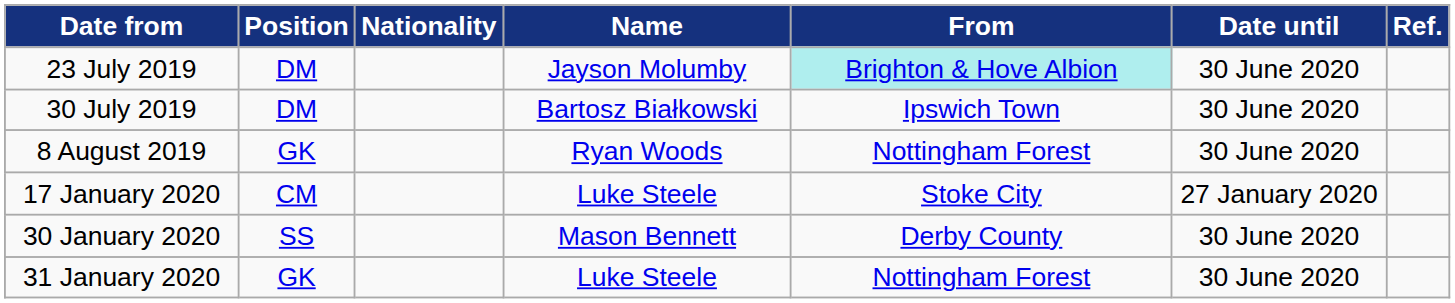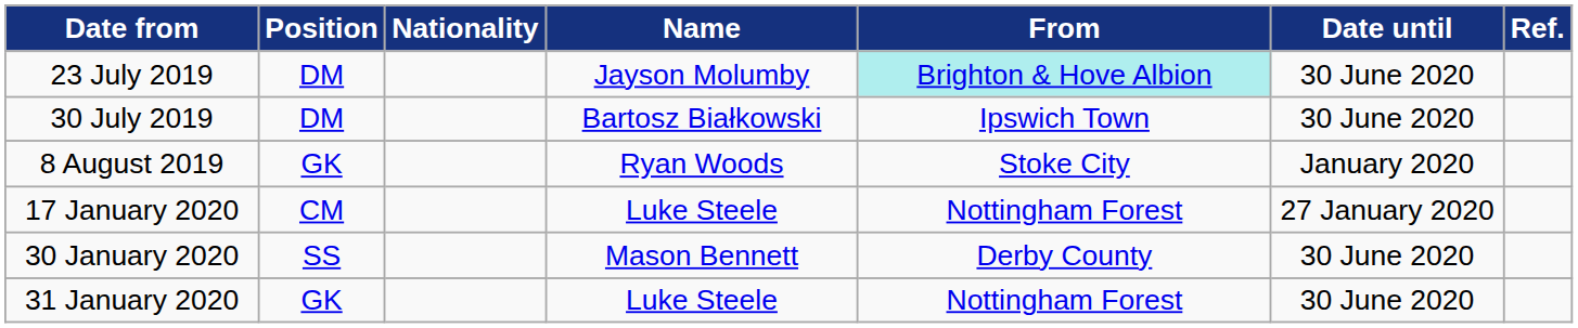 <table class="wikitable"  style="text-align:center; font-size:90%; ">
 <tr>
 <th style="background:#15317E; color:#FFFFFF; width:120px;">Date from</th>
 <th style="background:#15317E; color:#FFFFFF; width:50px;">Position</th>
 <th style="background:#15317E; color:#FFFFFF; width:50px;">Nationality</th>
 <th style="background:#15317E; color:#FFFFFF; width:150px;">Name</th>
 <th style="background:#15317E; color:#FFFFFF; width:200px;">From</th>
 <th style="background:#15317E; color:#FFFFFF; width:110px;">Date until</th>
 <th style="background:#15317E; color:#FFFFFF; width:25px;">Ref.</th>
 </tr>
 <tr>
 <td>23 July 2019</td>
 <td><a href='#'>DM</a></td>
 <td></td>
 <td><a href='#'>Jayson Molumby</a></td>
 <td style="background: paleturquoise;"> <a href='#'>Brighton & Hove Albion</a></td>
 <td>30 June 2020</td>
 <td></td>
 </tr>
 <tr>
 <td>30 July 2019</td>
 <td><a href='#'>DM</a></td>
 <td></td>
 <td><a href='#'>Bartosz Białkowski</a></td>
 <td> <a href='#'>Ipswich Town</a></td>
 <td>30 June 2020</td>
 <td></td>
 </tr>
 <tr>
 <td>8 August 2019</td>
 <td><a href='#'>GK</a></td>
 <td></td>
 <td><a href='#'>Ryan Woods</a></td>
-<td> <a href='#'>Nottingham Forest</a></td>
-<td>30 June 2020</td>
+<td> <a href='#'>Stoke City</a></td>
+<td>January 2020</td>
 <td></td>
 </tr>
 <tr>
 <td>17 January 2020</td>
 <td><a href='#'>CM</a></td>
 <td></td>
 <td><a href='#'>Luke Steele</a></td>
-<td> <a href='#'>Stoke City</a></td>
+<td> <a href='#'>Nottingham Forest</a></td>
 <td>27 January 2020</td>
 <td></td>
 </tr>
 <tr>
 <td>30 January 2020</td>
 <td><a href='#'>SS</a></td>
 <td></td>
 <td><a href='#'>Mason Bennett</a></td>
 <td> <a href='#'>Derby County</a></td>
 <td>30 June 2020</td>
 <td></td>
 </tr>
 <tr>
 <td>31 January 2020</td>
 <td><a href='#'>GK</a></td>
 <td></td>
 <td><a href='#'>Luke Steele</a></td>
 <td> <a href='#'>Nottingham Forest</a></td>
 <td>30 June 2020</td>
 <td></td>
 </tr>
 </table>
